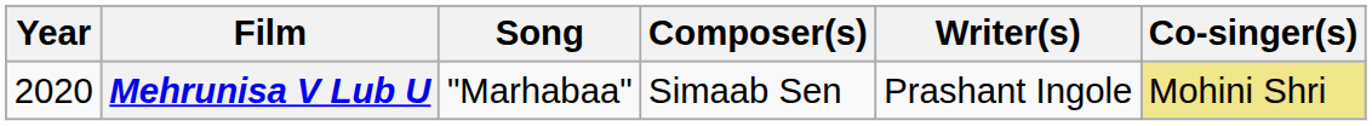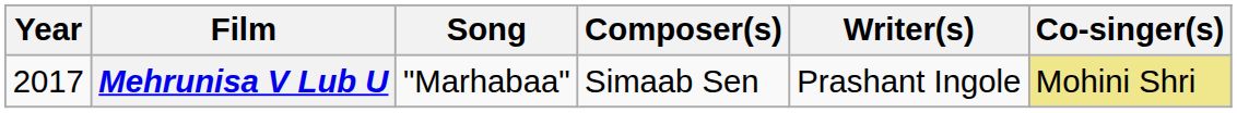 <table class="wikitable plainrowheaders">
 <tr>
 <th scope="col">Year</th>
 <th scope="col">Film</th>
 <th scope="col">Song</th>
 <th scope="col">Composer(s)</th>
 <th scope="col">Writer(s)</th>
 <th scope="col">Co-singer(s)</th>
 </tr>
 <tr>
-<td>2020</td>
+<td>2017</td>
 <th><em><a href='#'>Mehrunisa V Lub U</a></em></th>
 <td>"Marhabaa"</td>
 <td>Simaab Sen</td>
 <td>Prashant Ingole</td>
 <td style="background: khaki;">Mohini Shri</td>
 </tr>
 </table>
